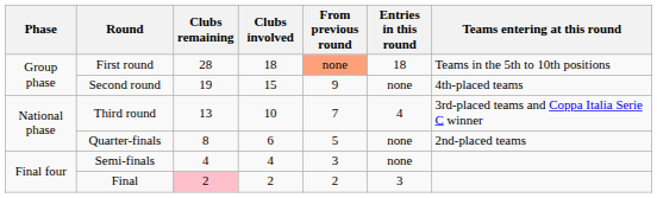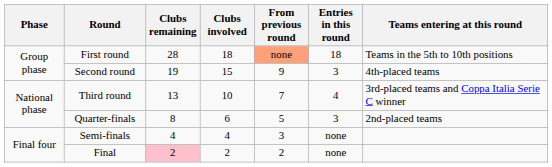 <table class="wikitable" style="text-align: center; font-size: 100%; width: 800px;">
 <tr>
 <th>Phase</th>
 <th width=15%>Round</th>
 <th width=10%>Clubs remaining</th>
 <th width=10%>Clubs involved</th>
 <th width=10%>From previous round</th>
 <th width=10%>Entries in this round</th>
 <th width=34%>Teams entering at this round</th>
 </tr>
 <tr>
 <td rowspan="2">Group phase</td>
 <td>First round</td>
 <td>28</td>
 <td>18</td>
 <td style="background: lightsalmon;">none</td>
 <td>18</td>
 <td align="left">Teams in the 5th to 10th positions</td>
 </tr>
 <tr>
 <td>Second round</td>
 <td>19</td>
 <td>15</td>
 <td>9</td>
-<td>none</td>
+<td>3</td>
 <td align="left">4th-placed teams</td>
 </tr>
 <tr>
 <td rowspan="2">National phase</td>
 <td>Third round</td>
 <td>13</td>
 <td>10</td>
 <td>7</td>
 <td>4</td>
 <td align="left">3rd-placed teams and <a href='#'>Coppa Italia Serie C</a> winner</td>
 </tr>
 <tr>
 <td>Quarter-finals</td>
 <td>8</td>
 <td>6</td>
 <td>5</td>
-<td>none</td>
+<td>3</td>
 <td align="left">2nd-placed teams</td>
 </tr>
 <tr>
 <td rowspan="2">Final four</td>
 <td>Semi-finals</td>
 <td>4</td>
 <td>4</td>
 <td>3</td>
 <td>none</td>
 <td align="left"></td>
 </tr>
 <tr>
 <td>Final</td>
 <td style="background: pink;">2</td>
 <td>2</td>
 <td>2</td>
-<td>3</td>
+<td>none</td>
 <td align="left"></td>
 </tr>
 </table>
